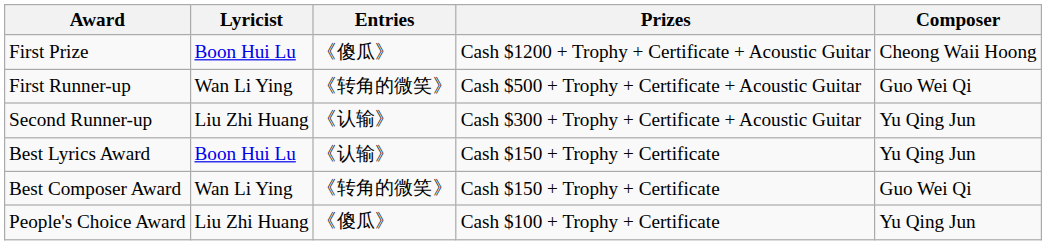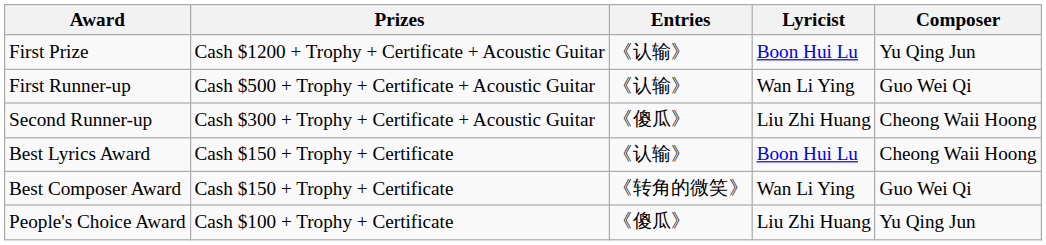 <table class="wikitable sortable">
 <tr>
 <th>Award</th>
+<th>Prizes</th>
+<th>Entries</th>
 <th>Lyricist</th>
-<th>Entries</th>
-<th>Prizes</th>
 <th>Composer</th>
 </tr>
 <tr>
 <td>First Prize</td>
+<td>Cash $1200 + Trophy + Certificate + Acoustic Guitar</td>
+<td>《认输》</td>
 <td><a href='#'>Boon Hui Lu</a></td>
-<td>《傻瓜》</td>
-<td>Cash $1200 + Trophy + Certificate + Acoustic Guitar</td>
-<td>Cheong Waii Hoong</td>
+<td>Yu Qing Jun</td>
 </tr>
 <tr>
 <td>First Runner-up</td>
+<td>Cash $500 + Trophy + Certificate + Acoustic Guitar</td>
+<td>《认输》</td>
 <td>Wan Li Ying</td>
-<td>《转角的微笑》</td>
-<td>Cash $500 + Trophy + Certificate + Acoustic Guitar</td>
 <td>Guo Wei Qi</td>
 </tr>
 <tr>
 <td>Second Runner-up</td>
+<td>Cash $300 + Trophy + Certificate + Acoustic Guitar</td>
+<td>《傻瓜》</td>
 <td>Liu Zhi Huang</td>
-<td>《认输》</td>
-<td>Cash $300 + Trophy + Certificate + Acoustic Guitar</td>
-<td>Yu Qing Jun</td>
+<td>Cheong Waii Hoong</td>
 </tr>
 <tr>
 <td>Best Lyrics Award</td>
+<td>Cash $150 + Trophy + Certificate</td>
+<td>《认输》</td>
 <td><a href='#'>Boon Hui Lu</a></td>
-<td>《认输》</td>
-<td>Cash $150 + Trophy + Certificate</td>
-<td>Yu Qing Jun</td>
+<td>Cheong Waii Hoong</td>
 </tr>
 <tr>
 <td>Best Composer Award</td>
+<td>Cash $150 + Trophy + Certificate</td>
+<td>《转角的微笑》</td>
 <td>Wan Li Ying</td>
-<td>《转角的微笑》</td>
-<td>Cash $150 + Trophy + Certificate</td>
 <td>Guo Wei Qi</td>
 </tr>
 <tr>
 <td>People's Choice Award</td>
+<td>Cash $100 + Trophy + Certificate</td>
+<td>《傻瓜》</td>
 <td>Liu Zhi Huang</td>
-<td>《傻瓜》</td>
-<td>Cash $100 + Trophy + Certificate</td>
 <td>Yu Qing Jun</td>
 </tr>
 </table>
